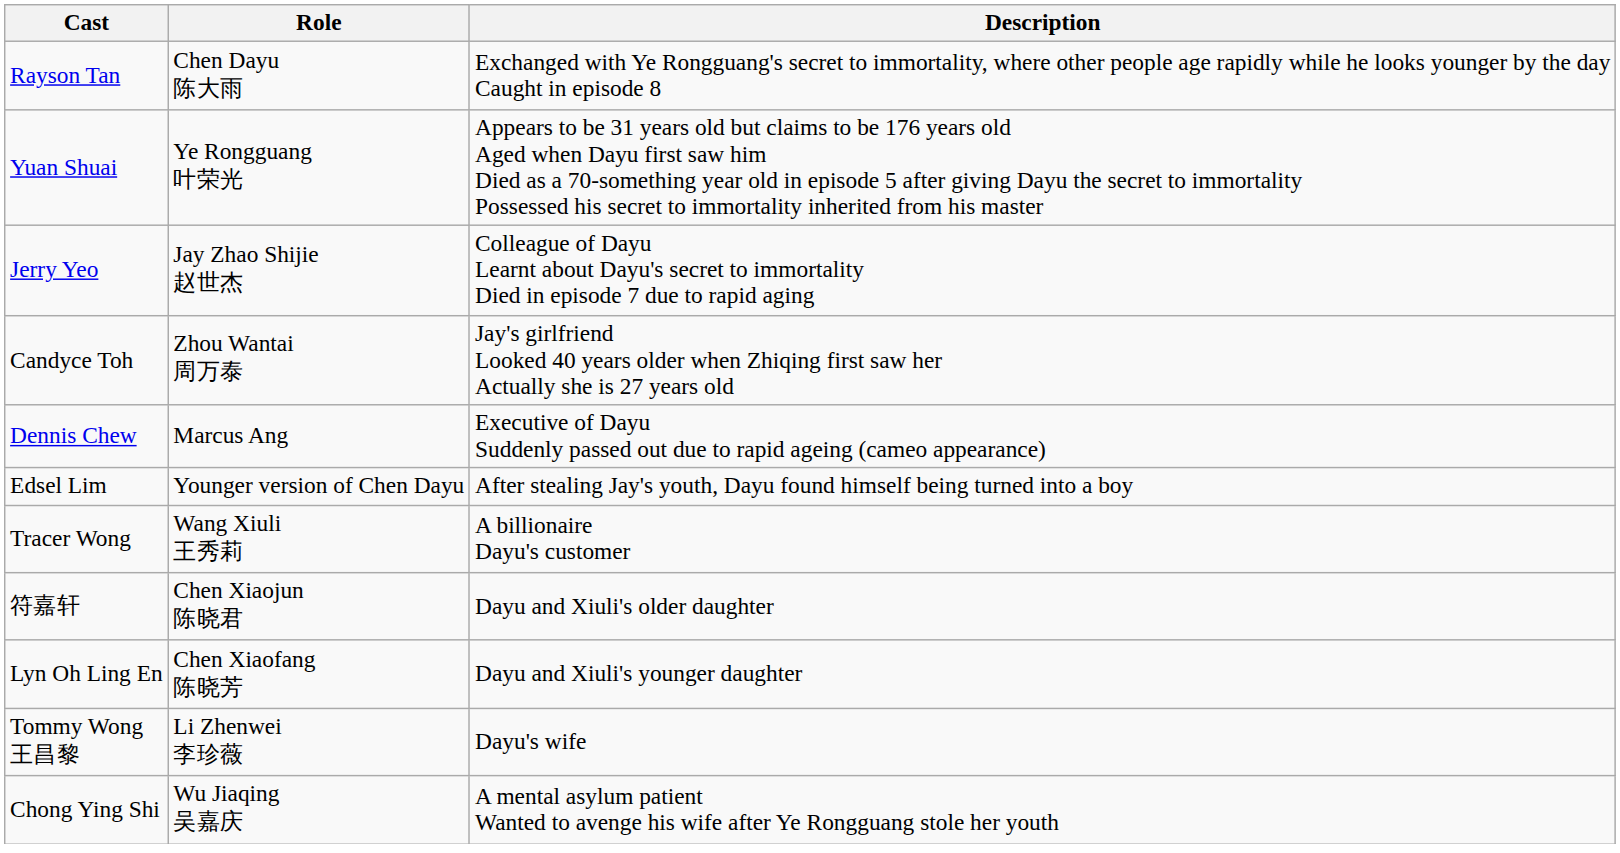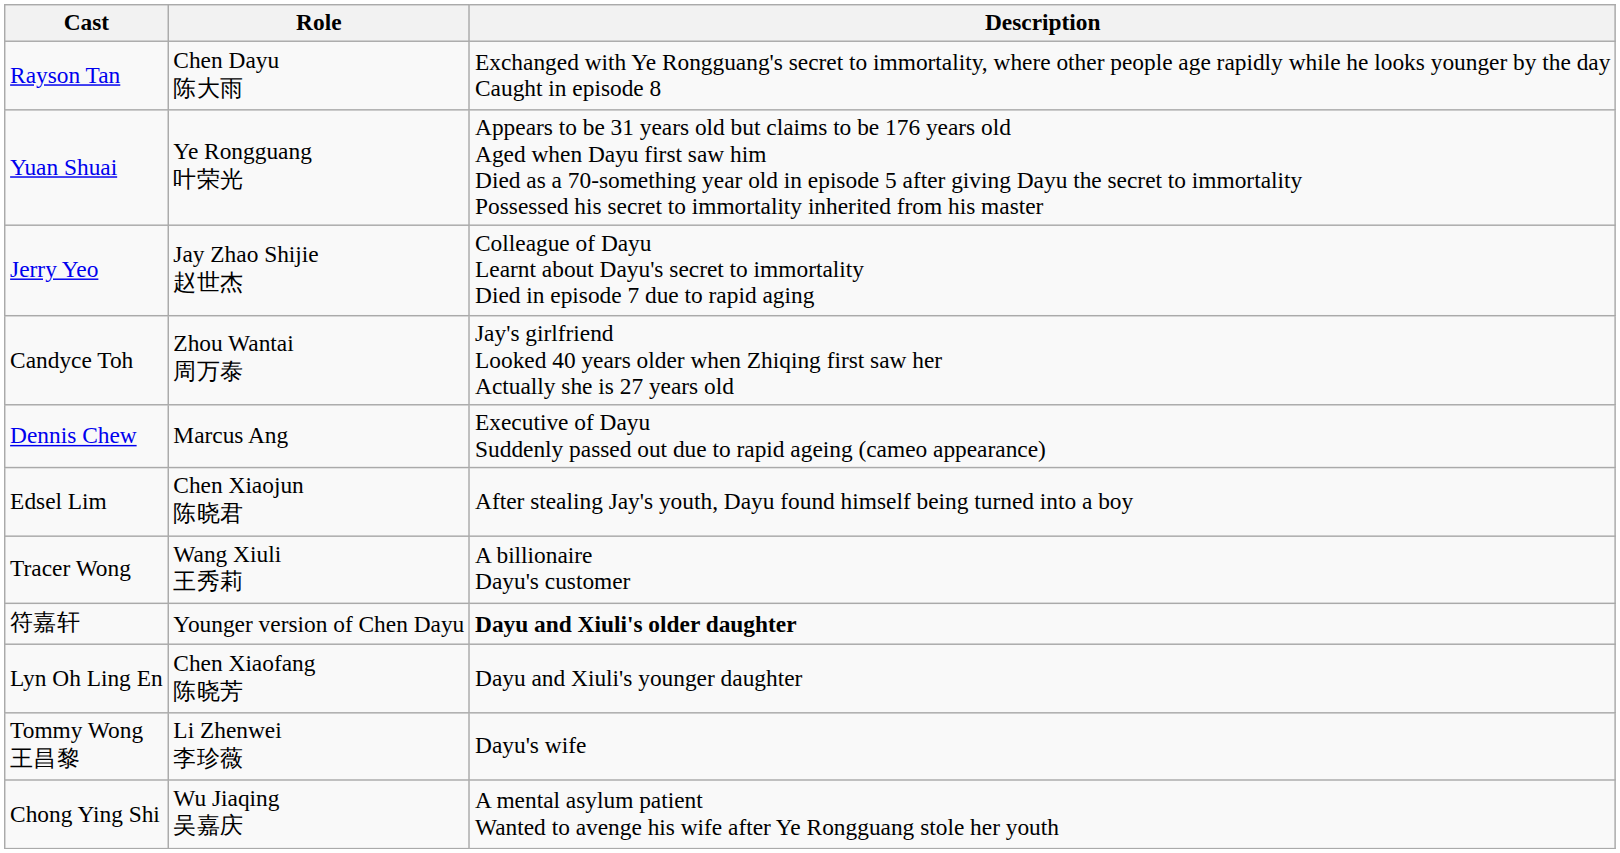 <table class="wikitable">
 <tr>
 <th>Cast</th>
 <th>Role</th>
 <th>Description</th>
 </tr>
 <tr>
 <td><a href='#'>Rayson Tan</a></td>
 <td>Chen Dayu<br> 陈大雨</td>
 <td>Exchanged with Ye Rongguang's secret to immortality, where other people age rapidly while he looks younger by the day <br> Caught in episode 8</td>
 </tr>
 <tr>
 <td><a href='#'>Yuan Shuai</a></td>
 <td>Ye Rongguang<br> 叶荣光</td>
 <td>Appears to be 31 years old but claims to be 176 years old<br> Aged when Dayu first saw him <br> Died as a 70-something year old in episode 5 after giving Dayu the secret to immortality <br> Possessed his secret to immortality inherited from his master</td>
 </tr>
 <tr>
 <td><a href='#'>Jerry Yeo</a></td>
 <td>Jay Zhao Shijie<br> 赵世杰</td>
 <td>Colleague of Dayu<br> Learnt about Dayu's secret to immortality <br> Died in episode 7 due to rapid aging</td>
 </tr>
 <tr>
 <td>Candyce Toh</td>
 <td>Zhou Wantai<br> 周万泰</td>
 <td>Jay's girlfriend<br> Looked 40 years older when Zhiqing first saw her<br> Actually she is 27 years old</td>
 </tr>
 <tr>
 <td><a href='#'>Dennis Chew</a></td>
 <td>Marcus Ang</td>
 <td>Executive of Dayu<br> Suddenly passed out due to rapid ageing (cameo appearance)</td>
 </tr>
 <tr>
 <td>Edsel Lim</td>
-<td>Younger version of Chen Dayu</td>
+<td>Chen Xiaojun<br> 陈晓君</td>
 <td>After stealing Jay's youth, Dayu found himself being turned into a boy</td>
 </tr>
 <tr>
 <td>Tracer Wong</td>
 <td>Wang Xiuli<br> 王秀莉</td>
 <td>A billionaire<br> Dayu's customer</td>
 </tr>
 <tr>
 <td>符嘉轩</td>
-<td>Chen Xiaojun<br> 陈晓君</td>
-<td>Dayu and Xiuli's older daughter</td>
+<td>Younger version of Chen Dayu</td>
+<td><strong>Dayu and Xiuli's older daughter</strong></td>
 </tr>
 <tr>
 <td>Lyn Oh Ling En</td>
 <td>Chen Xiaofang<br> 陈晓芳</td>
 <td>Dayu and Xiuli's younger daughter</td>
 </tr>
 <tr>
 <td>Tommy Wong<br> 王昌黎</td>
 <td>Li Zhenwei<br> 李珍薇</td>
 <td>Dayu's wife</td>
 </tr>
 <tr>
 <td>Chong Ying Shi</td>
 <td>Wu Jiaqing<br> 吴嘉庆</td>
 <td>A mental asylum patient<br> Wanted to avenge his wife after Ye Rongguang stole her youth</td>
 </tr>
 </table>
